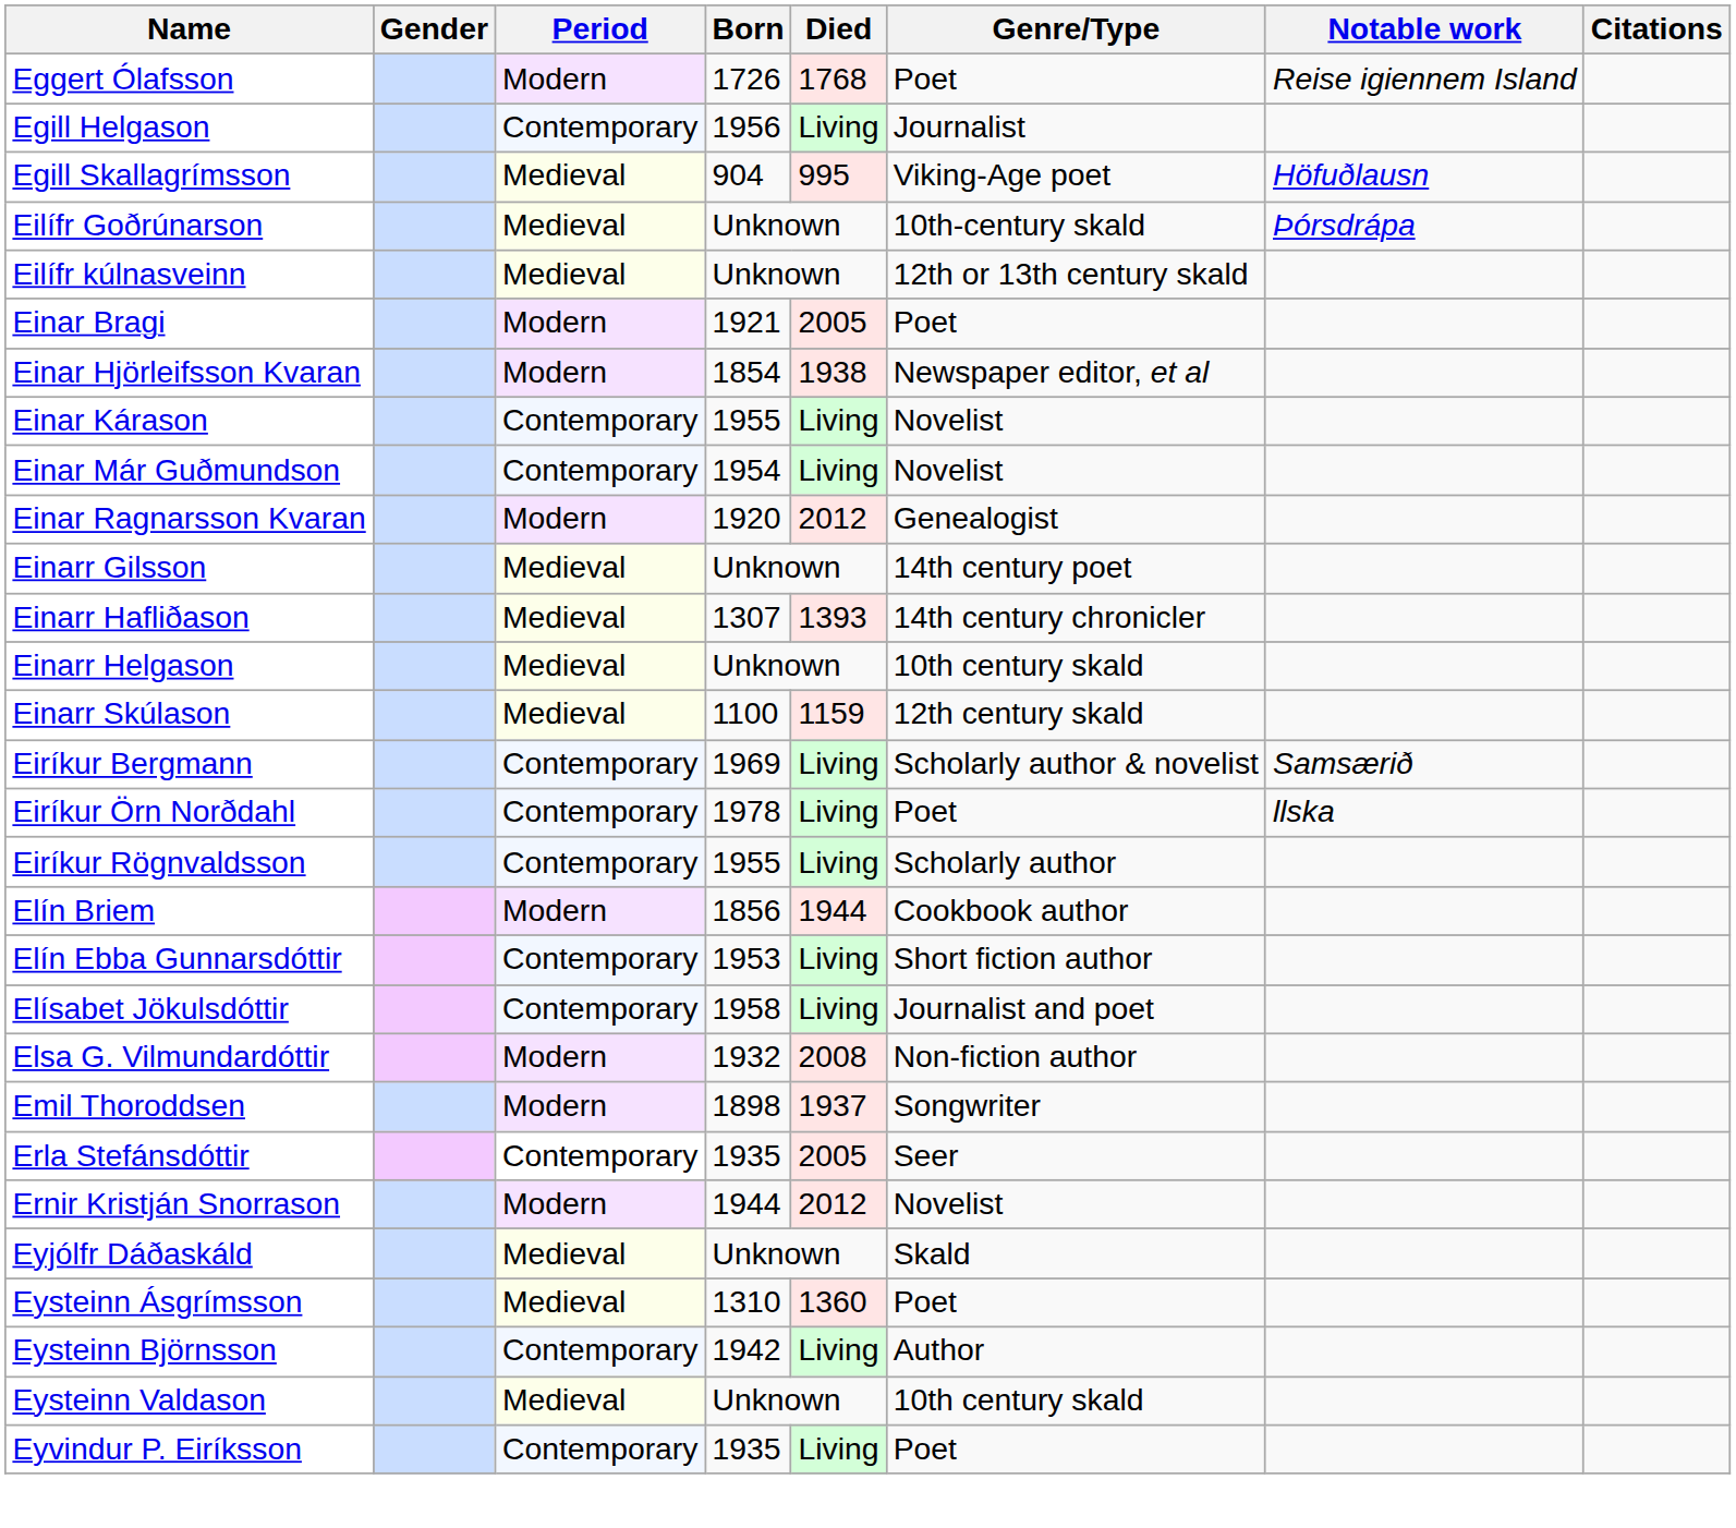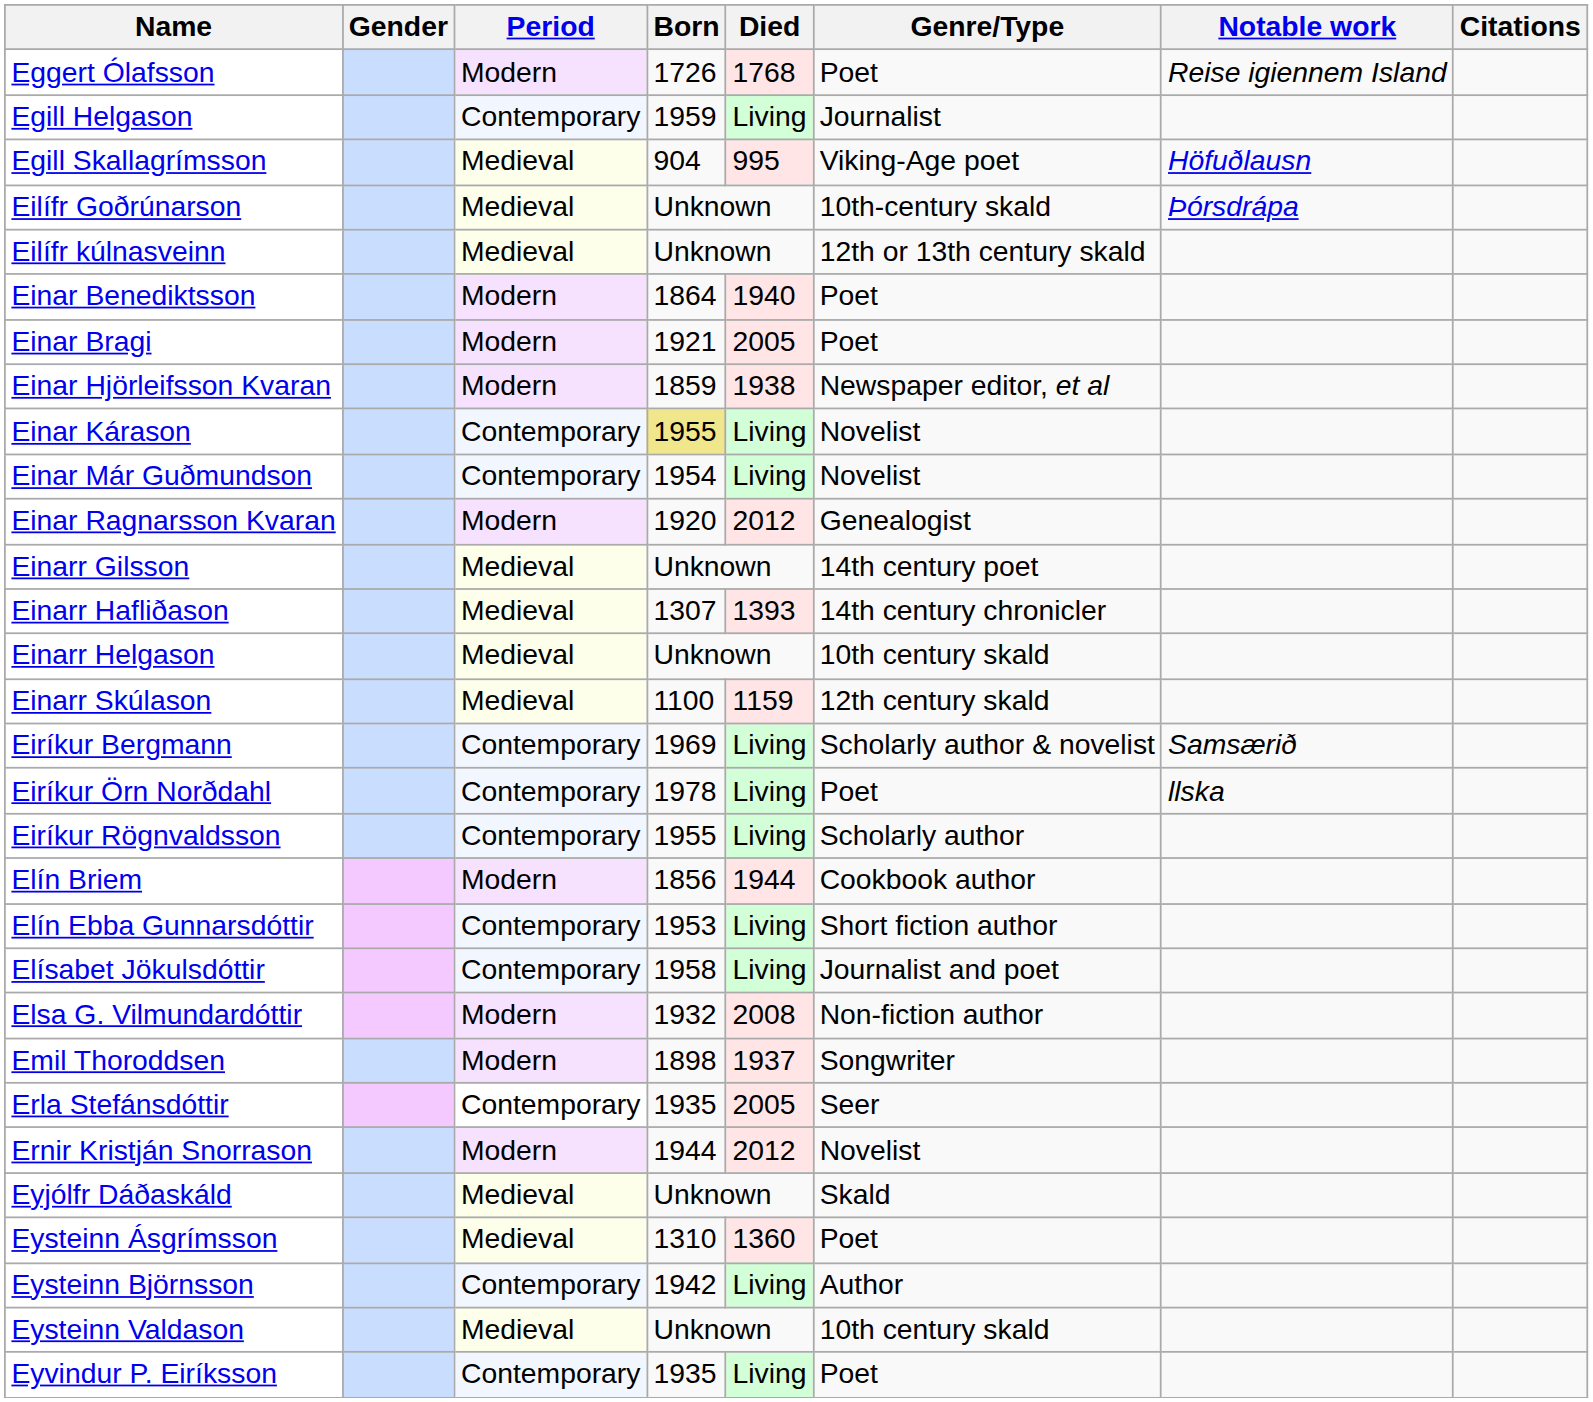 <table class="wikitable sortable sort-under" summary="The first column lists the names, starting with given name, then surname. The next column gives the gender. The next three columns give details on when the individual lived, then the specialisation of the individual, with a notable work and citations following.">
 <tr>
 <th scope="col">Name</th>
 <th scope="col">Gender</th>
 <th scope="col" class="unsortable"><a href='#'>Period</a></th>
 <th scope="col">Born</th>
 <th scope="col">Died</th>
 <th scope="col" class="unsortable" abbr="type">Genre/Type</th>
 <th class="unsortable" scope="col"><a href='#'>Notable work</a></th>
 <th scope="col" class="unsortable">Citations</th>
 </tr>
 <tr>
 <td style="background:white"><a href='#'>Eggert Ólafsson</a></td>
 <td style="background:#c9ddff"></td>
 <td style="background:#f6e2ff">Modern</td>
 <td>1726</td>
 <td style="background:#ffe5e5">1768</td>
 <td>Poet</td>
 <td><em>Reise igiennem Island</em></td>
 <td></td>
 </tr>
 <tr>
 <td style="background:white"><a href='#'>Egill Helgason</a></td>
 <td style="background:#c9ddff"></td>
 <td style="background:#f2f7ff">Contemporary</td>
-<td>1956</td>
+<td>1959</td>
 <td style="background:#d3ffd8">Living</td>
 <td>Journalist</td>
 <td></td>
 <td></td>
 </tr>
 <tr>
 <td style="background:white"><a href='#'>Egill Skallagrímsson</a></td>
 <td style="background:#c9ddff"></td>
 <td style="background:#fdffea">Medieval</td>
 <td>904</td>
 <td style="background:#ffe5e5">995</td>
 <td>Viking-Age poet</td>
 <td><em><a href='#'>Höfuðlausn</a></em></td>
 <td></td>
 </tr>
 <tr>
 <td style="background:white"><a href='#'>Eilífr Goðrúnarson</a></td>
 <td style="background:#c9ddff"></td>
 <td style="background:#fdffea">Medieval</td>
 <td colspan="2">Unknown</td>
 <td>10th-century skald</td>
 <td><em><a href='#'>Þórsdrápa</a></em></td>
 <td></td>
 </tr>
 <tr>
 <td style="background:white"><a href='#'>Eilífr kúlnasveinn</a></td>
 <td style="background:#c9ddff"></td>
 <td style="background:#fdffea">Medieval</td>
 <td colspan="2">Unknown</td>
 <td>12th or 13th century skald</td>
 <td></td>
 <td></td>
 </tr>
 <tr>
+<td style="background:white"><a href='#'>Einar Benediktsson</a></td>
+<td style="background:#c9ddff"></td>
+<td style="background:#f6e2ff">Modern</td>
+<td>1864</td>
+<td style="background:#ffe5e5">1940</td>
+<td>Poet</td>
+<td></td>
+<td></td>
+</tr>
+<tr>
 <td style="background:white"><a href='#'>Einar Bragi</a></td>
 <td style="background:#c9ddff"></td>
 <td style="background:#f6e2ff">Modern</td>
 <td>1921</td>
 <td style="background:#ffe5e5">2005</td>
 <td>Poet</td>
 <td></td>
 <td></td>
 </tr>
 <tr>
 <td style="background:white"><a href='#'>Einar Hjörleifsson Kvaran</a></td>
 <td style="background:#c9ddff"></td>
 <td style="background:#f6e2ff">Modern</td>
-<td>1854</td>
+<td>1859</td>
 <td style="background:#ffe5e5">1938</td>
 <td>Newspaper editor, <em>et al</em></td>
 <td></td>
 <td></td>
 </tr>
 <tr>
 <td style="background:white"><a href='#'>Einar Kárason</a></td>
 <td style="background:#c9ddff"></td>
 <td style="background:#f2f7ff">Contemporary</td>
-<td>1955</td>
+<td style="background: khaki;">1955</td>
 <td style="background:#d3ffd8">Living</td>
 <td>Novelist</td>
 <td></td>
 <td></td>
 </tr>
 <tr>
 <td style="background:white"><a href='#'>Einar Már Guðmundson</a></td>
 <td style="background:#c9ddff"></td>
 <td style="background:#f2f7ff">Contemporary</td>
 <td>1954</td>
 <td style="background:#d3ffd8">Living</td>
 <td>Novelist</td>
 <td></td>
 <td></td>
 </tr>
 <tr>
 <td style="background:white"><a href='#'>Einar Ragnarsson Kvaran</a></td>
 <td style="background:#c9ddff"></td>
 <td style="background:#f6e2ff">Modern</td>
 <td>1920</td>
 <td style="background:#ffe5e5">2012</td>
 <td>Genealogist</td>
 <td></td>
 <td></td>
 </tr>
 <tr>
 <td style="background:white"><a href='#'>Einarr Gilsson</a></td>
 <td style="background:#c9ddff"></td>
 <td style="background:#fdffea">Medieval</td>
 <td colspan="2">Unknown</td>
 <td>14th century poet</td>
 <td></td>
 <td></td>
 </tr>
 <tr>
 <td style="background:white"><a href='#'>Einarr Hafliðason</a></td>
 <td style="background:#c9ddff"></td>
 <td style="background:#fdffea">Medieval</td>
 <td>1307</td>
 <td style="background:#ffe5e5">1393</td>
 <td>14th century chronicler</td>
 <td></td>
 <td></td>
 </tr>
 <tr>
 <td style="background:white"><a href='#'>Einarr Helgason</a></td>
 <td style="background:#c9ddff"></td>
 <td style="background:#fdffea">Medieval</td>
 <td colspan="2">Unknown</td>
 <td>10th century skald</td>
 <td></td>
 <td></td>
 </tr>
 <tr>
 <td style="background:white"><a href='#'>Einarr Skúlason</a></td>
 <td style="background:#c9ddff"></td>
 <td style="background:#fdffea">Medieval</td>
 <td>1100</td>
 <td style="background:#ffe5e5">1159</td>
 <td>12th century skald</td>
 <td></td>
 <td></td>
 </tr>
 <tr>
 <td style="background:white"><a href='#'>Eiríkur Bergmann</a></td>
 <td style="background:#c9ddff"></td>
 <td style="background:#f2f7ff">Contemporary</td>
 <td>1969</td>
 <td style="background:#d3ffd8">Living</td>
 <td>Scholarly author & novelist</td>
 <td><em>Samsærið</em></td>
 <td></td>
 </tr>
 <tr>
 <td style="background:white"><a href='#'>Eiríkur Örn Norðdahl</a></td>
 <td style="background:#c9ddff"></td>
 <td style="background:#f2f7ff">Contemporary</td>
 <td>1978</td>
 <td style="background:#d3ffd8">Living</td>
 <td>Poet</td>
 <td><em>llska</em></td>
 <td></td>
 </tr>
 <tr>
 <td style="background:white"><a href='#'>Eiríkur Rögnvaldsson</a></td>
 <td style="background:#c9ddff"></td>
 <td style="background:#f2f7ff">Contemporary</td>
 <td>1955</td>
 <td style="background:#d3ffd8">Living</td>
 <td>Scholarly author</td>
 <td></td>
 <td></td>
 </tr>
 <tr>
 <td style="background:white"><a href='#'>Elín Briem</a></td>
 <td style="background:#f3c9ff"></td>
 <td style="background:#f6e2ff">Modern</td>
 <td>1856</td>
 <td style="background:#ffe5e5">1944</td>
 <td>Cookbook author</td>
 <td></td>
 <td></td>
 </tr>
 <tr>
 <td style="background:white"><a href='#'>Elín Ebba Gunnarsdóttir</a></td>
 <td style="background:#f3c9ff"></td>
 <td style="background:#f2f7ff">Contemporary</td>
 <td>1953</td>
 <td style="background:#d3ffd8">Living</td>
 <td>Short fiction author</td>
 <td></td>
 <td></td>
 </tr>
 <tr>
 <td style="background:white"><a href='#'>Elísabet Jökulsdóttir</a></td>
 <td style="background:#f3c9ff"></td>
 <td style="background:#f2f7ff">Contemporary</td>
 <td>1958</td>
 <td style="background:#d3ffd8">Living</td>
 <td>Journalist and poet</td>
 <td></td>
 <td></td>
 </tr>
 <tr>
 <td style="background:white"><a href='#'>Elsa G. Vilmundardóttir</a></td>
 <td style="background:#f3c9ff"></td>
 <td style="background:#f6e2ff">Modern</td>
 <td>1932</td>
 <td style="background:#ffe5e5">2008</td>
 <td>Non-fiction author</td>
 <td></td>
 <td></td>
 </tr>
 <tr>
 <td style="background:white"><a href='#'>Emil Thoroddsen</a></td>
 <td style="background:#c9ddff"></td>
 <td style="background:#f6e2ff">Modern</td>
 <td>1898</td>
 <td style="background:#ffe5e5">1937</td>
 <td>Songwriter</td>
 <td></td>
 <td></td>
 </tr>
 <tr>
 <td style="background:white"><a href='#'>Erla Stefánsdóttir</a></td>
 <td style="background:#f3c9ff"></td>
 <td style="background:#fff">Contemporary</td>
 <td>1935</td>
 <td style="background:#ffe5e5">2005</td>
 <td>Seer</td>
 <td></td>
 <td></td>
 </tr>
 <tr>
 <td style="background:white"><a href='#'>Ernir Kristján Snorrason</a></td>
 <td style="background:#c9ddff"></td>
 <td style="background:#f6e2ff">Modern</td>
 <td>1944</td>
 <td style="background:#ffe5e5">2012</td>
 <td>Novelist</td>
 <td></td>
 <td></td>
 </tr>
 <tr>
 <td style="background:white"><a href='#'>Eyjólfr Dáðaskáld</a></td>
 <td style="background:#c9ddff"></td>
 <td style="background:#fdffea">Medieval</td>
 <td colspan="2">Unknown</td>
 <td>Skald</td>
 <td></td>
 <td></td>
 </tr>
 <tr>
 <td style="background:white"><a href='#'>Eysteinn Ásgrímsson</a></td>
 <td style="background:#c9ddff"></td>
 <td style="background:#fdffea">Medieval</td>
 <td>1310</td>
 <td style="background:#ffe5e5">1360</td>
 <td>Poet</td>
 <td></td>
 <td></td>
 </tr>
 <tr>
 <td style="background:white"><a href='#'>Eysteinn Björnsson</a></td>
 <td style="background:#c9ddff"></td>
 <td style="background:#f2f7ff">Contemporary</td>
 <td>1942</td>
 <td style="background:#d3ffd8">Living</td>
 <td>Author</td>
 <td></td>
 <td></td>
 </tr>
 <tr>
 <td style="background:white"><a href='#'>Eysteinn Valdason</a></td>
 <td style="background:#c9ddff"></td>
 <td style="background:#fdffea">Medieval</td>
 <td colspan="2">Unknown</td>
 <td>10th century skald</td>
 <td></td>
 <td></td>
 </tr>
 <tr>
 <td style="background:white"><a href='#'>Eyvindur P. Eiríksson</a></td>
 <td style="background:#c9ddff"></td>
 <td style="background:#f2f7ff">Contemporary</td>
 <td>1935</td>
 <td style="background:#d3ffd8">Living</td>
 <td>Poet</td>
 <td></td>
 <td></td>
 </tr>
 </table>
